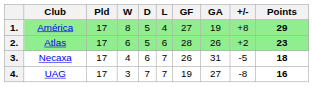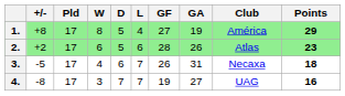 <table class="wikitable" style="width:500px; text-align:center">
 <tr>
 <th></th>
-<th>Club</th>
+<th>+/-</th>
 <th>Pld</th>
 <th>W</th>
 <th>D</th>
 <th>L</th>
 <th>GF</th>
 <th>GA</th>
-<th>+/-</th>
+<th>Club</th>
 <th>Points</th>
 </tr>
 <tr valign="top" bgcolor="#90EE90">
 <th>1.</th>
-<td><a href='#'>América</a></td>
+<td>+8</td>
 <td>17</td>
 <td>8</td>
 <td>5</td>
 <td>4</td>
 <td>27</td>
 <td>19</td>
-<td>+8</td>
+<td><a href='#'>América</a></td>
 <td><strong>29</strong></td>
 </tr>
 <tr valign="top" bgcolor="#90EE90">
 <th>2.</th>
-<td><a href='#'>Atlas</a></td>
+<td>+2</td>
 <td>17</td>
 <td>6</td>
 <td>5</td>
 <td>6</td>
 <td>28</td>
 <td>26</td>
-<td>+2</td>
+<td><a href='#'>Atlas</a></td>
 <td><strong>23</strong></td>
 </tr>
 <tr valign="top" bgcolor="ffffff">
 <th>3.</th>
-<td><a href='#'>Necaxa</a></td>
+<td>-5</td>
 <td>17</td>
 <td>4</td>
 <td>6</td>
 <td>7</td>
 <td>26</td>
 <td>31</td>
-<td>-5</td>
+<td><a href='#'>Necaxa</a></td>
 <td><strong>18</strong></td>
 </tr>
 <tr valign="top" bgcolor="ffffff">
 <th>4.</th>
-<td><a href='#'>UAG</a></td>
+<td>-8</td>
 <td>17</td>
 <td>3</td>
 <td>7</td>
 <td>7</td>
 <td>19</td>
 <td>27</td>
-<td>-8</td>
+<td><a href='#'>UAG</a></td>
 <td><strong>16</strong></td>
 </tr>
 </table>
